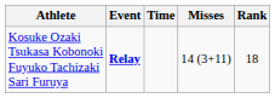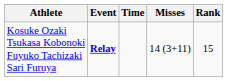 <table class=wikitable style=font-size:90%>
 <tr>
 <th>Athlete</th>
 <th>Event</th>
 <th>Time</th>
 <th>Misses</th>
 <th>Rank</th>
 </tr>
 <tr align=center>
 <td align=left><a href='#'>Kosuke Ozaki</a><br><a href='#'>Tsukasa Kobonoki</a><br><a href='#'>Fuyuko Tachizaki</a><br><a href='#'>Sari Furuya</a></td>
 <td align=left><strong><a href='#'>Relay</a></strong></td>
 <td></td>
 <td>14 (3+11)</td>
-<td>18</td>
+<td>15</td>
 </tr>
 </table>
